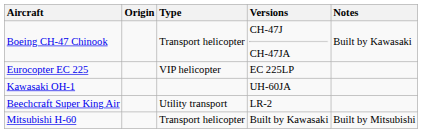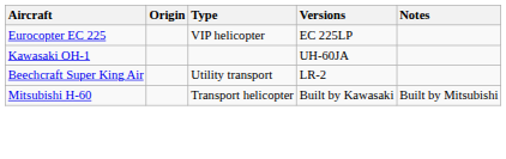 <table class="wikitable">
 <tr>
 <th style="text-align: left;">Aircraft</th>
 <th style="text-align: left;">Origin</th>
 <th style="text-align: left;">Type</th>
 <th style="text-align: left;">Versions</th>
 <th style="text-align: left;">Notes</th>
-</tr>
-<tr>
-<td><a href='#'>Boeing CH-47 Chinook</a></td>
-<td></td>
-<td>Transport helicopter</td>
-<td>CH-47J<hr>CH-47JA</td>
-<td>Built by Kawasaki</td>
 </tr>
 <tr>
 <td><a href='#'>Eurocopter EC 225</a></td>
 <td></td>
 <td>VIP helicopter</td>
 <td>EC 225LP</td>
 <td></td>
 </tr>
 <tr>
 <td><a href='#'>Kawasaki OH-1</a></td>
 <td></td>
 <td Scout helicopter></td>
 <td>UH-60JA</td>
 </tr>
 <tr>
 <td><a href='#'>Beechcraft Super King Air</a></td>
 <td></td>
 <td>Utility transport</td>
 <td>LR-2</td>
 <td></td>
 </tr>
 <tr>
 <td><a href='#'>Mitsubishi H-60</a></td>
 <td></td>
 <td>Transport helicopter</td>
 <td>Built by Kawasaki</td>
 <td>Built by Mitsubishi</td>
 </tr>
 </table>
